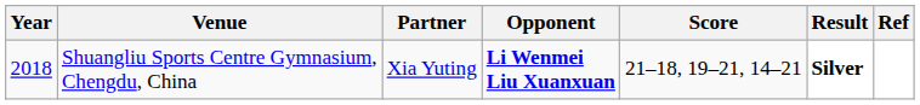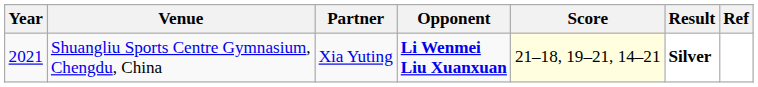 <table class="sortable wikitable" style="font-size: 90%;">
 <tr>
 <th>Year</th>
 <th>Venue</th>
 <th>Partner</th>
 <th>Opponent</th>
 <th>Score</th>
 <th>Result</th>
 <th>Ref</th>
 </tr>
 <tr>
-<td align="center"><a href='#'>2018</a></td>
+<td align="center"><a href='#'>2021</a></td>
 <td align="left"><a href='#'>Shuangliu Sports Centre Gymnasium</a>,<br><a href='#'>Chengdu</a>, China</td>
 <td align="left"> <a href='#'>Xia Yuting</a></td>
 <td align="left"><strong> <a href='#'>Li Wenmei</a><br> <a href='#'>Liu Xuanxuan</a></strong></td>
-<td align="left">21–18, 19–21, 14–21</td>
+<td align="left" style="background: lightyellow;">21–18, 19–21, 14–21</td>
 <td style="text-align:left; background:white"> <strong>Silver</strong></td>
 <td align="center"; bgcolor="white"></td>
 </tr>
 </table>
